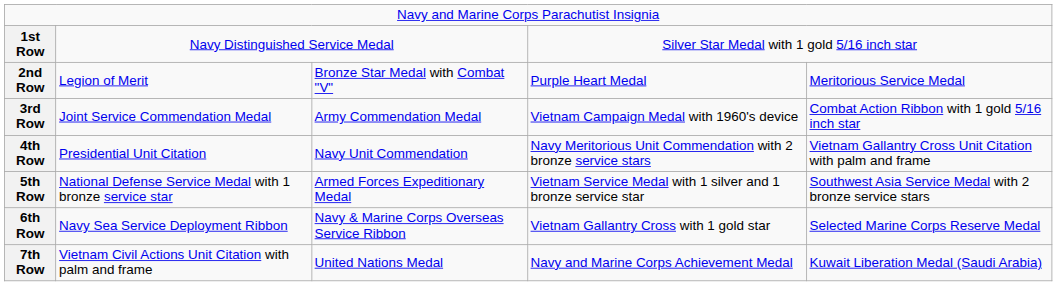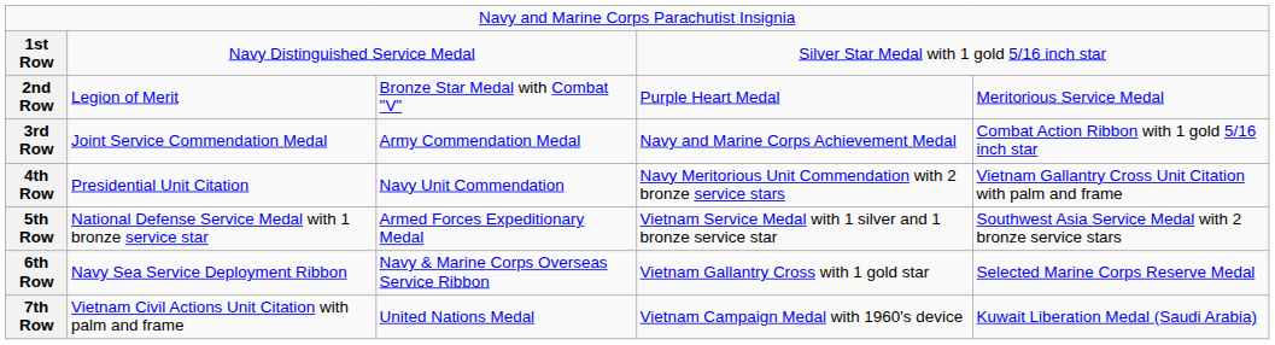 <table class="wikitable">
 <tr>
 <td colspan="5" style="text-align:center;"><a href='#'>Navy and Marine Corps Parachutist Insignia</a></td>
 </tr>
 <tr>
 <th>1st Row</th>
 <td colspan="2" style="text-align:center;"><a href='#'>Navy Distinguished Service Medal</a></td>
 <td colspan="2" style="text-align:center;"><a href='#'>Silver Star Medal</a> with 1 gold <a href='#'>5/16 inch star</a></td>
 </tr>
 <tr>
 <th>2nd Row</th>
 <td><a href='#'>Legion of Merit</a></td>
 <td><a href='#'>Bronze Star Medal</a> with <a href='#'>Combat "V"</a></td>
 <td><a href='#'>Purple Heart Medal</a></td>
 <td><a href='#'>Meritorious Service Medal</a></td>
 </tr>
 <tr>
 <th>3rd Row</th>
 <td><a href='#'>Joint Service Commendation Medal</a></td>
 <td><a href='#'>Army Commendation Medal</a></td>
-<td><a href='#'>Vietnam Campaign Medal</a> with 1960's device</td>
+<td><a href='#'>Navy and Marine Corps Achievement Medal</a></td>
 <td><a href='#'>Combat Action Ribbon</a> with 1 gold <a href='#'>5/16 inch star</a></td>
 </tr>
 <tr>
 <th>4th Row</th>
 <td><a href='#'>Presidential Unit Citation</a></td>
 <td><a href='#'>Navy Unit Commendation</a></td>
 <td><a href='#'>Navy Meritorious Unit Commendation</a> with 2 bronze <a href='#'>service stars</a></td>
 <td><a href='#'>Vietnam Gallantry Cross Unit Citation</a> with palm and frame</td>
 </tr>
 <tr>
 <th>5th Row</th>
 <td><a href='#'>National Defense Service Medal</a> with 1 bronze <a href='#'>service star</a></td>
 <td><a href='#'>Armed Forces Expeditionary Medal</a></td>
 <td><a href='#'>Vietnam Service Medal</a> with 1 silver and 1 bronze service star</td>
 <td><a href='#'>Southwest Asia Service Medal</a> with 2 bronze service stars</td>
 </tr>
 <tr>
 <th>6th Row</th>
 <td><a href='#'>Navy Sea Service Deployment Ribbon</a></td>
 <td><a href='#'>Navy & Marine Corps Overseas Service Ribbon</a></td>
 <td><a href='#'>Vietnam Gallantry Cross</a> with 1 gold star</td>
 <td><a href='#'>Selected Marine Corps Reserve Medal</a></td>
 </tr>
 <tr>
 <th>7th Row</th>
 <td><a href='#'>Vietnam Civil Actions Unit Citation</a> with palm and frame</td>
 <td><a href='#'>United Nations Medal</a></td>
-<td><a href='#'>Navy and Marine Corps Achievement Medal</a></td>
+<td><a href='#'>Vietnam Campaign Medal</a> with 1960's device</td>
 <td><a href='#'>Kuwait Liberation Medal (Saudi Arabia)</a></td>
 </tr>
 </table>
